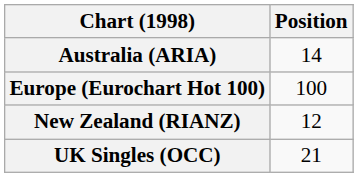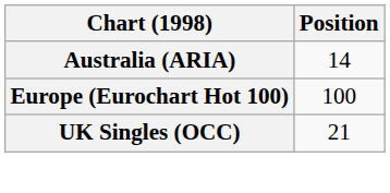 <table class="wikitable sortable plainrowheaders" style="text-align:center">
 <tr>
 <th>Chart (1998)</th>
 <th>Position</th>
 </tr>
 <tr>
 <th scope="row">Australia (ARIA)</th>
 <td>14</td>
 </tr>
 <tr>
 <th scope="row">Europe (Eurochart Hot 100)</th>
 <td>100</td>
 </tr>
 <tr>
-<th scope="row">New Zealand (RIANZ)</th>
-<td>12</td>
-</tr>
-<tr>
 <th scope="row">UK Singles (OCC)</th>
 <td>21</td>
 </tr>
 </table>
